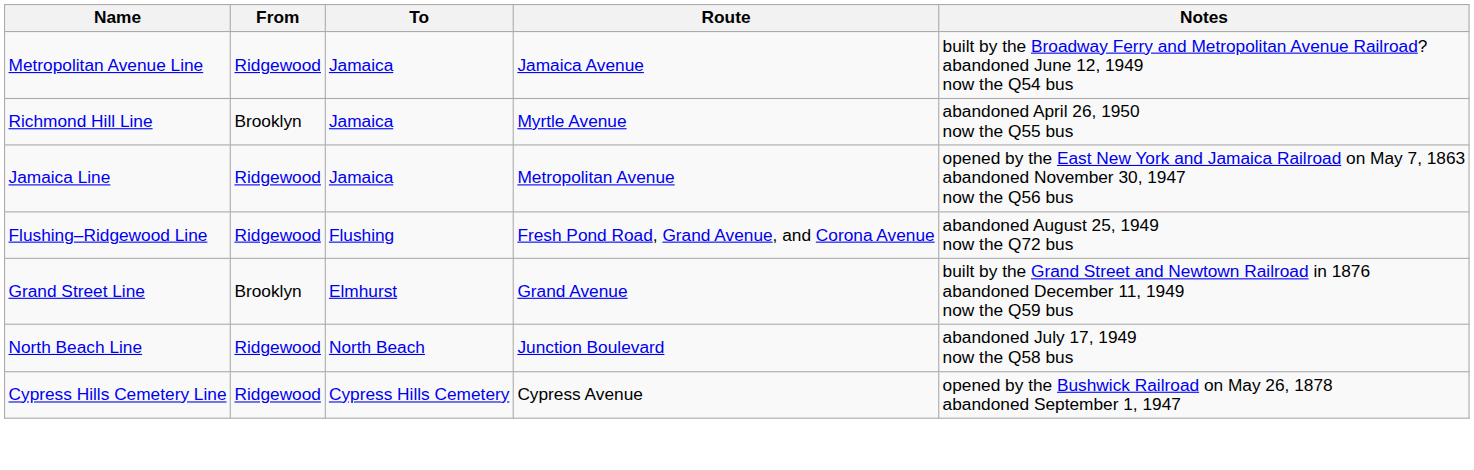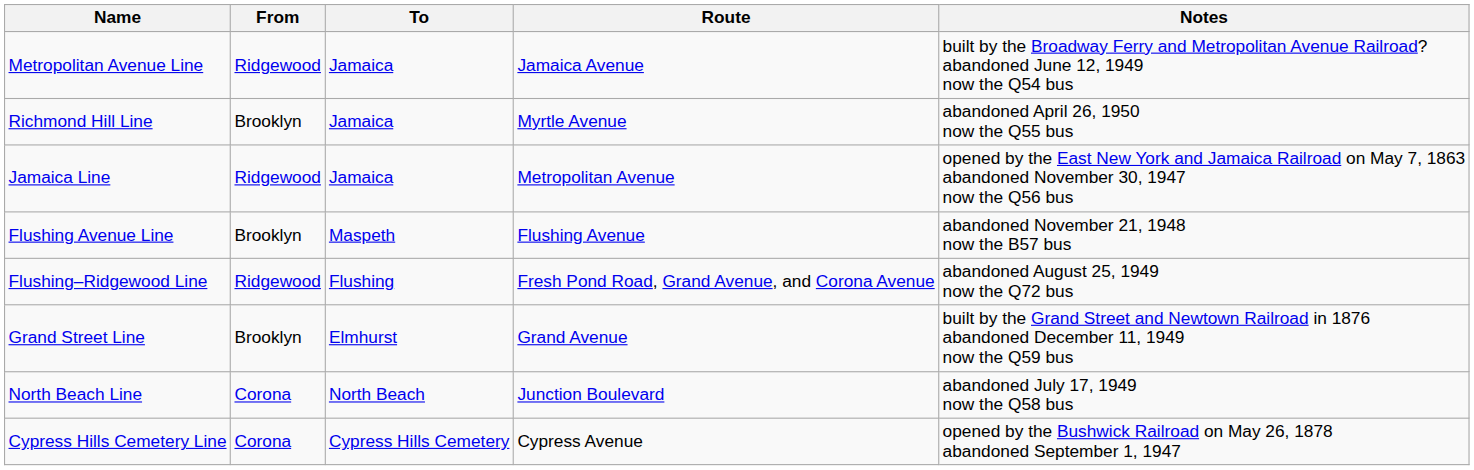 <table class=wikitable>
 <tr>
 <th>Name</th>
 <th>From</th>
 <th>To</th>
 <th>Route</th>
 <th>Notes</th>
 </tr>
 <tr>
 <td><a href='#'>Metropolitan Avenue Line</a></td>
 <td><a href='#'>Ridgewood</a></td>
 <td><a href='#'>Jamaica</a></td>
 <td><a href='#'>Jamaica Avenue</a></td>
 <td>built by the <a href='#'>Broadway Ferry and Metropolitan Avenue Railroad</a>?<br>abandoned June 12, 1949<br>now the Q54 bus</td>
 </tr>
 <tr>
 <td><a href='#'>Richmond Hill Line</a></td>
 <td>Brooklyn</td>
 <td><a href='#'>Jamaica</a></td>
 <td><a href='#'>Myrtle Avenue</a></td>
 <td>abandoned April 26, 1950<br>now the Q55 bus</td>
 </tr>
 <tr>
 <td><a href='#'>Jamaica Line</a></td>
 <td><a href='#'>Ridgewood</a></td>
 <td><a href='#'>Jamaica</a></td>
 <td><a href='#'>Metropolitan Avenue</a></td>
 <td>opened by the <a href='#'>East New York and Jamaica Railroad</a> on May 7, 1863<br>abandoned November 30, 1947<br>now the Q56 bus</td>
 </tr>
 <tr>
+<td><a href='#'>Flushing Avenue Line</a></td>
+<td>Brooklyn</td>
+<td><a href='#'>Maspeth</a></td>
+<td><a href='#'>Flushing Avenue</a></td>
+<td>abandoned November 21, 1948<br>now the B57 bus</td>
+</tr>
+<tr>
 <td><a href='#'>Flushing–Ridgewood Line</a></td>
 <td><a href='#'>Ridgewood</a></td>
 <td><a href='#'>Flushing</a></td>
 <td><a href='#'>Fresh Pond Road</a>, <a href='#'>Grand Avenue</a>, and <a href='#'>Corona Avenue</a></td>
 <td>abandoned August 25, 1949<br>now the Q72 bus</td>
 </tr>
 <tr>
 <td><a href='#'>Grand Street Line</a></td>
 <td>Brooklyn</td>
 <td><a href='#'>Elmhurst</a></td>
 <td><a href='#'>Grand Avenue</a></td>
 <td>built by the <a href='#'>Grand Street and Newtown Railroad</a> in 1876<br>abandoned December 11, 1949<br>now the Q59 bus</td>
 </tr>
 <tr>
 <td><a href='#'>North Beach Line</a></td>
-<td><a href='#'>Ridgewood</a></td>
+<td><a href='#'>Corona</a></td>
 <td><a href='#'>North Beach</a></td>
 <td><a href='#'>Junction Boulevard</a></td>
 <td>abandoned July 17, 1949<br>now the Q58 bus</td>
 </tr>
 <tr>
 <td><a href='#'>Cypress Hills Cemetery Line</a></td>
-<td><a href='#'>Ridgewood</a></td>
+<td><a href='#'>Corona</a></td>
 <td><a href='#'>Cypress Hills Cemetery</a></td>
 <td>Cypress Avenue</td>
 <td>opened by the <a href='#'>Bushwick Railroad</a> on May 26, 1878<br>abandoned September 1, 1947</td>
 </tr>
 </table>
